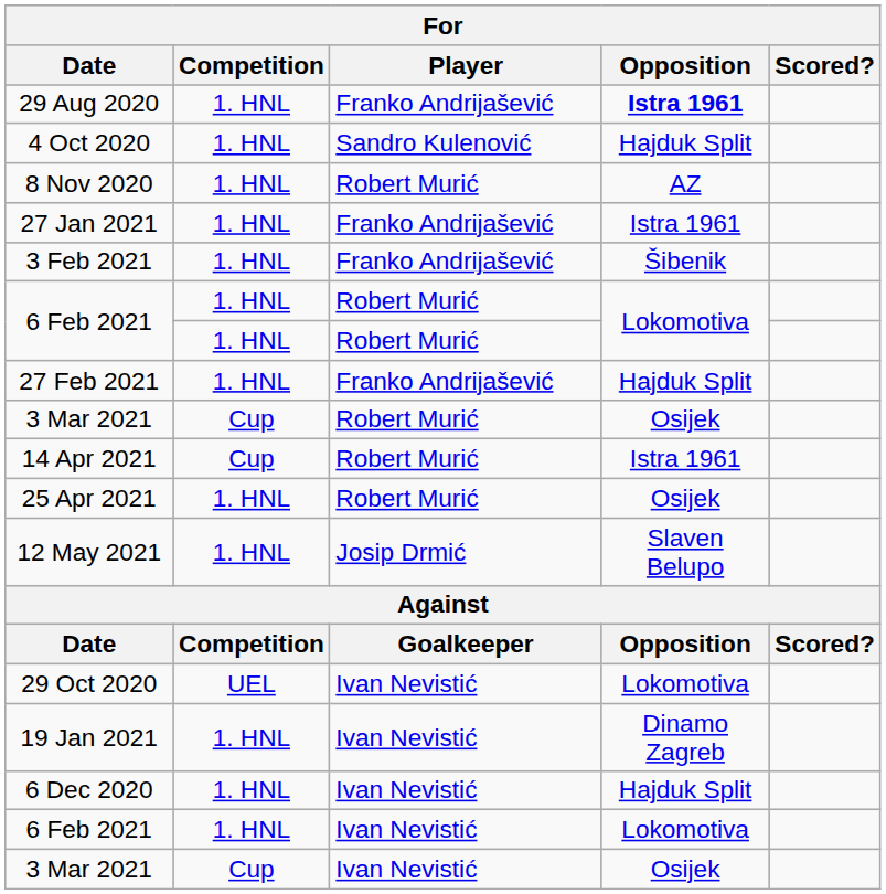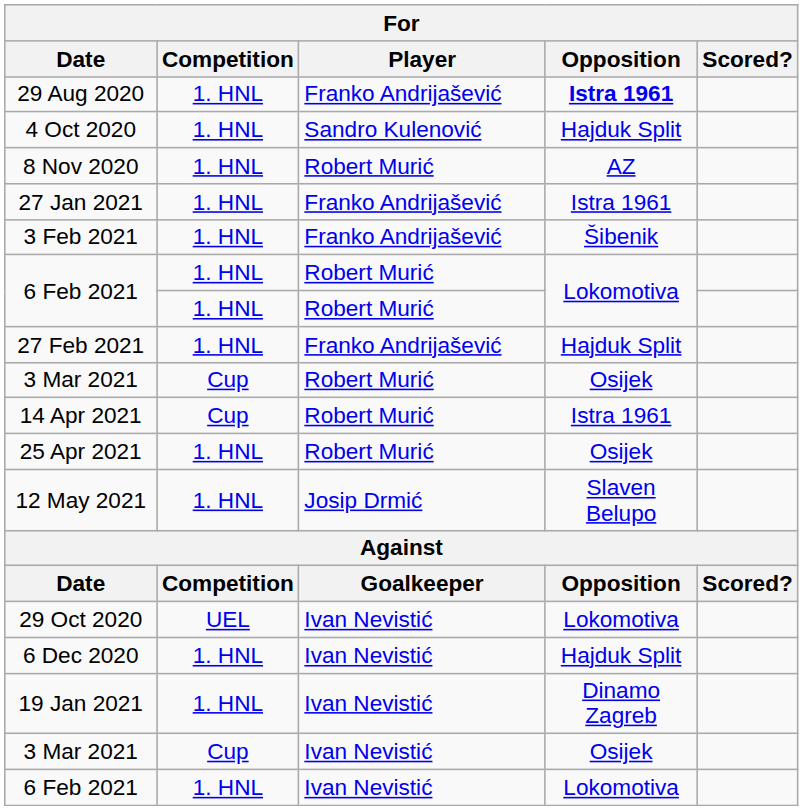 <table class="wikitable" style="text-align:center; font-size:90%; ">
 <tr>
 <th colspan=5>For</th>
 </tr>
 <tr>
 <th width=90>Date</th>
 <th width=70>Competition</th>
 <th width=150>Player</th>
 <th width=90>Opposition</th>
 <th width=50>Scored?</th>
 </tr>
 <tr>
 <td>29 Aug 2020</td>
 <td><a href='#'>1. HNL</a></td>
 <td style="text-align:left;"> <a href='#'>Franko Andrijašević</a></td>
 <td><strong><a href='#'>Istra 1961</a></strong></td>
 <td></td>
 </tr>
 <tr>
 <td>4 Oct 2020</td>
 <td><a href='#'>1. HNL</a></td>
 <td style="text-align:left;"> <a href='#'>Sandro Kulenović</a></td>
 <td><a href='#'>Hajduk Split</a></td>
 <td></td>
 </tr>
 <tr>
 <td>8 Nov 2020</td>
 <td><a href='#'>1. HNL</a></td>
 <td style="text-align:left;"> <a href='#'>Robert Murić</a></td>
 <td><a href='#'>AZ</a></td>
 <td></td>
 </tr>
 <tr>
 <td>27 Jan 2021</td>
 <td><a href='#'>1. HNL</a></td>
 <td style="text-align:left;"> <a href='#'>Franko Andrijašević</a></td>
 <td><a href='#'>Istra 1961</a></td>
 <td></td>
 </tr>
 <tr>
 <td>3 Feb 2021</td>
 <td><a href='#'>1. HNL</a></td>
 <td style="text-align:left;"> <a href='#'>Franko Andrijašević</a></td>
 <td><a href='#'>Šibenik</a></td>
 <td></td>
 </tr>
 <tr>
 <td rowspan=2>6 Feb 2021</td>
 <td><a href='#'>1. HNL</a></td>
 <td style="text-align:left;"> <a href='#'>Robert Murić</a></td>
 <td rowspan=2><a href='#'>Lokomotiva</a></td>
 <td></td>
 </tr>
 <tr>
 <td><a href='#'>1. HNL</a></td>
 <td style="text-align:left;"> <a href='#'>Robert Murić</a></td>
 <td></td>
 </tr>
 <tr>
 <td>27 Feb 2021</td>
 <td><a href='#'>1. HNL</a></td>
 <td style="text-align:left;"> <a href='#'>Franko Andrijašević</a></td>
 <td><a href='#'>Hajduk Split</a></td>
 <td></td>
 </tr>
 <tr>
 <td>3 Mar 2021</td>
 <td><a href='#'>Cup</a></td>
 <td style="text-align:left;"> <a href='#'>Robert Murić</a></td>
 <td><a href='#'>Osijek</a></td>
 <td></td>
 </tr>
 <tr>
 <td>14 Apr 2021</td>
 <td><a href='#'>Cup</a></td>
 <td style="text-align:left;"> <a href='#'>Robert Murić</a></td>
 <td><a href='#'>Istra 1961</a></td>
 <td></td>
 </tr>
 <tr>
 <td>25 Apr 2021</td>
 <td><a href='#'>1. HNL</a></td>
 <td style="text-align:left;"> <a href='#'>Robert Murić</a></td>
 <td><a href='#'>Osijek</a></td>
 <td></td>
 </tr>
 <tr>
 <td>12 May 2021</td>
 <td><a href='#'>1. HNL</a></td>
 <td style="text-align:left;"> <a href='#'>Josip Drmić</a></td>
 <td><a href='#'>Slaven Belupo</a></td>
 <td></td>
 </tr>
 <tr>
 <th colspan=5>Against</th>
 </tr>
 <tr>
 <th width=90>Date</th>
 <th width=70>Competition</th>
 <th width=150>Goalkeeper</th>
 <th width=90>Opposition</th>
 <th width=50>Scored?</th>
 </tr>
 <tr>
 <td>29 Oct 2020</td>
 <td><a href='#'>UEL</a></td>
 <td style="text-align:left;"> <a href='#'>Ivan Nevistić</a></td>
 <td><a href='#'>Lokomotiva</a></td>
 <td></td>
 </tr>
 <tr>
+<td>6 Dec 2020</td>
+<td><a href='#'>1. HNL</a></td>
+<td style="text-align:left;"> <a href='#'>Ivan Nevistić</a></td>
+<td><a href='#'>Hajduk Split</a></td>
+<td></td>
+</tr>
+<tr>
 <td>19 Jan 2021</td>
 <td><a href='#'>1. HNL</a></td>
 <td style="text-align:left;"> <a href='#'>Ivan Nevistić</a></td>
 <td><a href='#'>Dinamo Zagreb</a></td>
 <td></td>
 </tr>
 <tr>
-<td>6 Dec 2020</td>
-<td><a href='#'>1. HNL</a></td>
+<td>3 Mar 2021</td>
+<td><a href='#'>Cup</a></td>
 <td style="text-align:left;"> <a href='#'>Ivan Nevistić</a></td>
-<td><a href='#'>Hajduk Split</a></td>
+<td><a href='#'>Osijek</a></td>
 <td></td>
 </tr>
 <tr>
 <td>6 Feb 2021</td>
 <td><a href='#'>1. HNL</a></td>
 <td style="text-align:left;"> <a href='#'>Ivan Nevistić</a></td>
 <td><a href='#'>Lokomotiva</a></td>
 <td></td>
 </tr>
-<tr>
-<td>3 Mar 2021</td>
-<td><a href='#'>Cup</a></td>
-<td style="text-align:left;"> <a href='#'>Ivan Nevistić</a></td>
-<td><a href='#'>Osijek</a></td>
-<td></td>
-</tr>
 </table>
